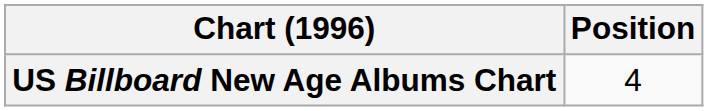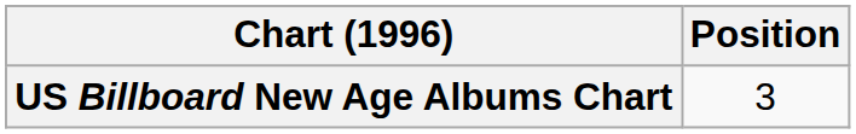 <table class="wikitable plainrowheaders" style="text-align:center;">
 <tr>
 <th>Chart (1996)</th>
 <th>Position</th>
 </tr>
 <tr>
 <th scope="row">US <em>Billboard</em> New Age Albums Chart</th>
-<td>4</td>
+<td>3</td>
 </tr>
 </table>
